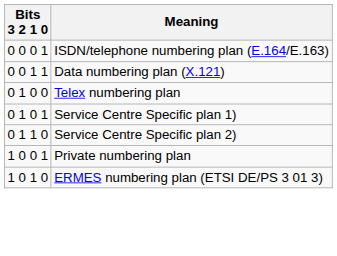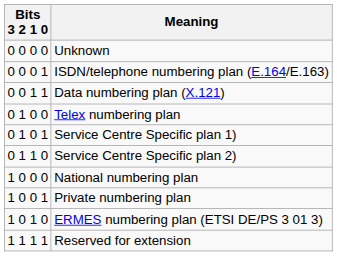 <table class="wikitable" style="text-align:left">
 <tr>
 <th>Bits<br>3 2 1 0</th>
 <th>Meaning</th>
+</tr>
+<tr>
+<td>0 0 0 0</td>
+<td>Unknown</td>
 </tr>
 <tr>
 <td>0 0 0 1</td>
 <td>ISDN/telephone numbering plan (<a href='#'>E.164</a>/E.163)</td>
 </tr>
 <tr>
 <td>0 0 1 1</td>
 <td>Data numbering plan (<a href='#'>X.121</a>)</td>
 </tr>
 <tr>
 <td>0 1 0 0</td>
 <td><a href='#'>Telex</a> numbering plan</td>
 </tr>
 <tr>
 <td>0 1 0 1</td>
 <td>Service Centre Specific plan 1)</td>
 </tr>
 <tr>
 <td>0 1 1 0</td>
 <td>Service Centre Specific plan 2)</td>
 </tr>
 <tr>
+<td>1 0 0 0</td>
+<td>National numbering plan</td>
+</tr>
+<tr>
 <td>1 0 0 1</td>
 <td>Private numbering plan</td>
 </tr>
 <tr>
 <td>1 0 1 0</td>
 <td><a href='#'>ERMES</a> numbering plan (ETSI DE/PS 3 01 3)</td>
 </tr>
+<tr>
+<td>1 1 1 1</td>
+<td>Reserved for extension</td>
+</tr>
 </table>
